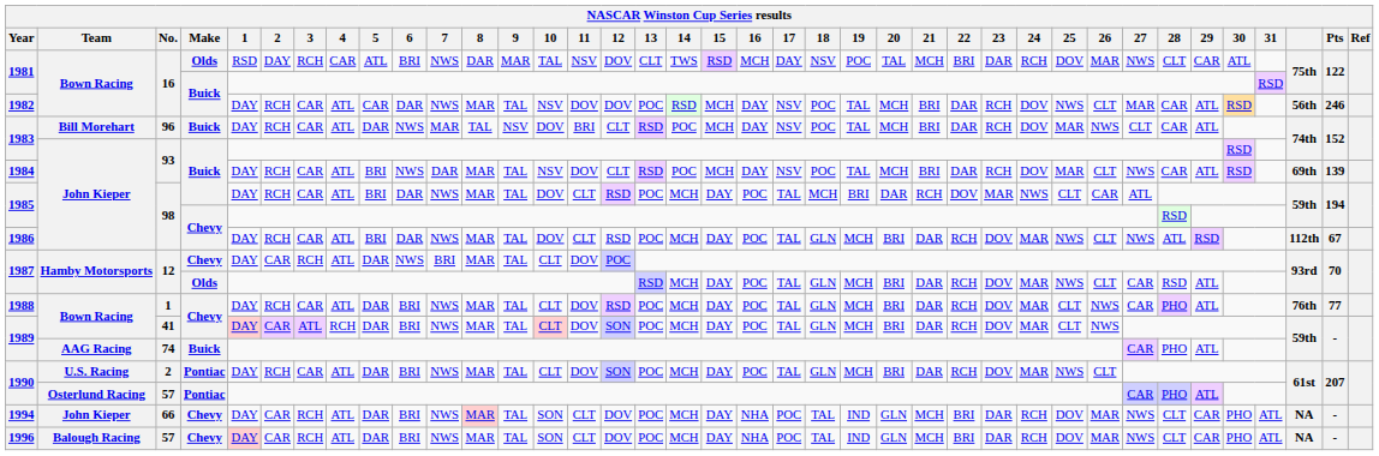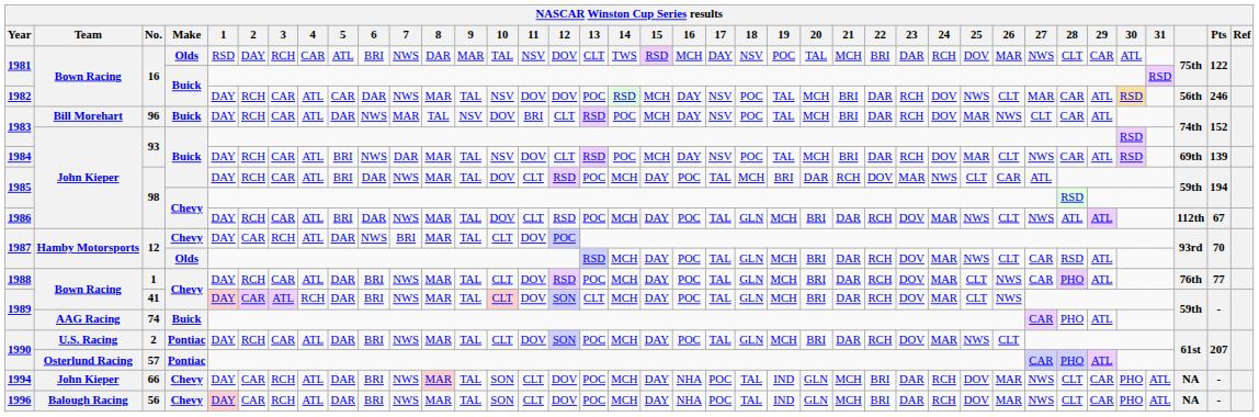 <table class="wikitable" style="text-align:center; font-size:75%">
 <tr>
 <th colspan=42><a href='#'>NASCAR</a> <a href='#'>Winston Cup Series</a> results</th>
 </tr>
 <tr>
 <th>Year</th>
 <th>Team</th>
 <th>No.</th>
 <th>Make</th>
 <th>1</th>
 <th>2</th>
 <th>3</th>
 <th>4</th>
 <th>5</th>
 <th>6</th>
 <th>7</th>
 <th>8</th>
 <th>9</th>
 <th>10</th>
 <th>11</th>
 <th>12</th>
 <th>13</th>
 <th>14</th>
 <th>15</th>
 <th>16</th>
 <th>17</th>
 <th>18</th>
 <th>19</th>
 <th>20</th>
 <th>21</th>
 <th>22</th>
 <th>23</th>
 <th>24</th>
 <th>25</th>
 <th>26</th>
 <th>27</th>
 <th>28</th>
 <th>29</th>
 <th>30</th>
 <th>31</th>
 <th></th>
 <th>Pts</th>
 <th>Ref</th>
 </tr>
 <tr>
 <th rowspan=2><a href='#'>1981</a></th>
 <th rowspan=3><a href='#'>Bown Racing</a></th>
 <th rowspan=3>16</th>
 <th><a href='#'>Olds</a></th>
 <td><a href='#'>RSD</a></td>
 <td><a href='#'>DAY</a></td>
 <td><a href='#'>RCH</a></td>
 <td><a href='#'>CAR</a></td>
 <td><a href='#'>ATL</a></td>
 <td><a href='#'>BRI</a></td>
 <td><a href='#'>NWS</a></td>
 <td><a href='#'>DAR</a></td>
 <td><a href='#'>MAR</a></td>
 <td><a href='#'>TAL</a></td>
 <td><a href='#'>NSV</a></td>
 <td><a href='#'>DOV</a></td>
 <td><a href='#'>CLT</a></td>
 <td><a href='#'>TWS</a></td>
 <td style="background:#EFCFFF;"><a href='#'>RSD</a><br></td>
 <td><a href='#'>MCH</a></td>
 <td><a href='#'>DAY</a></td>
 <td><a href='#'>NSV</a></td>
 <td><a href='#'>POC</a></td>
 <td><a href='#'>TAL</a></td>
 <td><a href='#'>MCH</a></td>
 <td><a href='#'>BRI</a></td>
 <td><a href='#'>DAR</a></td>
 <td><a href='#'>RCH</a></td>
 <td><a href='#'>DOV</a></td>
 <td><a href='#'>MAR</a></td>
 <td><a href='#'>NWS</a></td>
 <td><a href='#'>CLT</a></td>
 <td><a href='#'>CAR</a></td>
 <td><a href='#'>ATL</a></td>
 <td></td>
 <th rowspan=2>75th</th>
 <th rowspan=2>122</th>
 <th rowspan=2></th>
 </tr>
 <tr>
 <th rowspan=2><a href='#'>Buick</a></th>
 <td colspan=30></td>
 <td style="background:#EFCFFF;"><a href='#'>RSD</a><br></td>
 </tr>
 <tr>
 <th><a href='#'>1982</a></th>
 <td><a href='#'>DAY</a></td>
 <td><a href='#'>RCH</a></td>
 <td><a href='#'>CAR</a></td>
 <td><a href='#'>ATL</a></td>
 <td><a href='#'>CAR</a></td>
 <td><a href='#'>DAR</a></td>
 <td><a href='#'>NWS</a></td>
 <td><a href='#'>MAR</a></td>
 <td><a href='#'>TAL</a></td>
 <td><a href='#'>NSV</a></td>
 <td><a href='#'>DOV</a></td>
 <td><a href='#'>DOV</a></td>
 <td><a href='#'>POC</a></td>
 <td style="background:#DFFFDF;"><a href='#'>RSD</a><br></td>
 <td><a href='#'>MCH</a></td>
 <td><a href='#'>DAY</a></td>
 <td><a href='#'>NSV</a></td>
 <td><a href='#'>POC</a></td>
 <td><a href='#'>TAL</a></td>
 <td><a href='#'>MCH</a></td>
 <td><a href='#'>BRI</a></td>
 <td><a href='#'>DAR</a></td>
 <td><a href='#'>RCH</a></td>
 <td><a href='#'>DOV</a></td>
 <td><a href='#'>NWS</a></td>
 <td><a href='#'>CLT</a></td>
 <td><a href='#'>MAR</a></td>
 <td><a href='#'>CAR</a></td>
 <td><a href='#'>ATL</a></td>
 <td style="background:#FFDF9F;"><a href='#'>RSD</a><br></td>
 <td></td>
 <th>56th</th>
 <th>246</th>
 <th></th>
 </tr>
 <tr>
 <th rowspan=2><a href='#'>1983</a></th>
 <th><a href='#'>Bill Morehart</a></th>
 <th>96</th>
 <th><a href='#'>Buick</a></th>
 <td><a href='#'>DAY</a></td>
 <td><a href='#'>RCH</a></td>
 <td><a href='#'>CAR</a></td>
 <td><a href='#'>ATL</a></td>
 <td><a href='#'>DAR</a></td>
 <td><a href='#'>NWS</a></td>
 <td><a href='#'>MAR</a></td>
 <td><a href='#'>TAL</a></td>
 <td><a href='#'>NSV</a></td>
 <td><a href='#'>DOV</a></td>
 <td><a href='#'>BRI</a></td>
 <td><a href='#'>CLT</a></td>
 <td style="background:#EFCFFF;"><a href='#'>RSD</a><br></td>
 <td><a href='#'>POC</a></td>
 <td><a href='#'>MCH</a></td>
 <td><a href='#'>DAY</a></td>
 <td><a href='#'>NSV</a></td>
 <td><a href='#'>POC</a></td>
 <td><a href='#'>TAL</a></td>
 <td><a href='#'>MCH</a></td>
 <td><a href='#'>BRI</a></td>
 <td><a href='#'>DAR</a></td>
 <td><a href='#'>RCH</a></td>
 <td><a href='#'>DOV</a></td>
 <td><a href='#'>MAR</a></td>
 <td><a href='#'>NWS</a></td>
 <td><a href='#'>CLT</a></td>
 <td><a href='#'>CAR</a></td>
 <td><a href='#'>ATL</a></td>
 <td colspan=2></td>
 <th rowspan=2>74th</th>
 <th rowspan=2>152</th>
 <th rowspan=2></th>
 </tr>
 <tr>
 <th rowspan=5><a href='#'>John Kieper</a></th>
 <th rowspan=2>93</th>
 <th rowspan=3><a href='#'>Buick</a></th>
 <td colspan=29></td>
 <td style="background:#EFCFFF;"><a href='#'>RSD</a><br></td>
 <td></td>
 </tr>
 <tr>
 <th><a href='#'>1984</a></th>
 <td><a href='#'>DAY</a></td>
 <td><a href='#'>RCH</a></td>
 <td><a href='#'>CAR</a></td>
 <td><a href='#'>ATL</a></td>
 <td><a href='#'>BRI</a></td>
 <td><a href='#'>NWS</a></td>
 <td><a href='#'>DAR</a></td>
 <td><a href='#'>MAR</a></td>
 <td><a href='#'>TAL</a></td>
 <td><a href='#'>NSV</a></td>
 <td><a href='#'>DOV</a></td>
 <td><a href='#'>CLT</a></td>
 <td style="background:#EFCFFF;"><a href='#'>RSD</a><br></td>
 <td><a href='#'>POC</a></td>
 <td><a href='#'>MCH</a></td>
 <td><a href='#'>DAY</a></td>
 <td><a href='#'>NSV</a></td>
 <td><a href='#'>POC</a></td>
 <td><a href='#'>TAL</a></td>
 <td><a href='#'>MCH</a></td>
 <td><a href='#'>BRI</a></td>
 <td><a href='#'>DAR</a></td>
 <td><a href='#'>RCH</a></td>
 <td><a href='#'>DOV</a></td>
 <td><a href='#'>MAR</a></td>
 <td><a href='#'>CLT</a></td>
 <td><a href='#'>NWS</a></td>
 <td><a href='#'>CAR</a></td>
 <td><a href='#'>ATL</a></td>
 <td style="background:#EFCFFF;"><a href='#'>RSD</a><br></td>
 <td></td>
 <th>69th</th>
 <th>139</th>
 <th></th>
 </tr>
 <tr>
 <th rowspan=2><a href='#'>1985</a></th>
 <th rowspan=3>98</th>
 <td><a href='#'>DAY</a></td>
 <td><a href='#'>RCH</a></td>
 <td><a href='#'>CAR</a></td>
 <td><a href='#'>ATL</a></td>
 <td><a href='#'>BRI</a></td>
 <td><a href='#'>DAR</a></td>
 <td><a href='#'>NWS</a></td>
 <td><a href='#'>MAR</a></td>
 <td><a href='#'>TAL</a></td>
 <td><a href='#'>DOV</a></td>
 <td><a href='#'>CLT</a></td>
 <td style="background:#EFCFFF;"><a href='#'>RSD</a><br></td>
 <td><a href='#'>POC</a></td>
 <td><a href='#'>MCH</a></td>
 <td><a href='#'>DAY</a></td>
 <td><a href='#'>POC</a></td>
 <td><a href='#'>TAL</a></td>
 <td><a href='#'>MCH</a></td>
 <td><a href='#'>BRI</a></td>
 <td><a href='#'>DAR</a></td>
 <td><a href='#'>RCH</a></td>
 <td><a href='#'>DOV</a></td>
 <td><a href='#'>MAR</a></td>
 <td><a href='#'>NWS</a></td>
 <td><a href='#'>CLT</a></td>
 <td><a href='#'>CAR</a></td>
 <td><a href='#'>ATL</a></td>
 <td colspan=4></td>
 <th rowspan=2>59th</th>
 <th rowspan=2>194</th>
 <th rowspan=2></th>
 </tr>
 <tr>
 <th rowspan=2><a href='#'>Chevy</a></th>
 <td colspan=27></td>
 <td style="background:#DFFFDF;"><a href='#'>RSD</a><br></td>
 <td colspan=3></td>
 </tr>
 <tr>
 <th><a href='#'>1986</a></th>
 <td><a href='#'>DAY</a></td>
 <td><a href='#'>RCH</a></td>
 <td><a href='#'>CAR</a></td>
 <td><a href='#'>ATL</a></td>
 <td><a href='#'>BRI</a></td>
 <td><a href='#'>DAR</a></td>
 <td><a href='#'>NWS</a></td>
 <td><a href='#'>MAR</a></td>
 <td><a href='#'>TAL</a></td>
 <td><a href='#'>DOV</a></td>
 <td><a href='#'>CLT</a></td>
 <td><a href='#'>RSD</a></td>
 <td><a href='#'>POC</a></td>
 <td><a href='#'>MCH</a></td>
 <td><a href='#'>DAY</a></td>
 <td><a href='#'>POC</a></td>
 <td><a href='#'>TAL</a></td>
 <td><a href='#'>GLN</a></td>
 <td><a href='#'>MCH</a></td>
 <td><a href='#'>BRI</a></td>
 <td><a href='#'>DAR</a></td>
 <td><a href='#'>RCH</a></td>
 <td><a href='#'>DOV</a></td>
 <td><a href='#'>MAR</a></td>
 <td><a href='#'>NWS</a></td>
 <td><a href='#'>CLT</a></td>
 <td><a href='#'>NWS</a></td>
 <td><a href='#'>ATL</a></td>
-<td style="background:#EFCFFF;"><a href='#'>RSD</a><br></td>
+<td style="background:#EFCFFF;"><a href='#'>ATL</a><br></td>
 <td colspan=2></td>
 <th>112th</th>
 <th>67</th>
 <th></th>
 </tr>
 <tr>
 <th rowspan=2><a href='#'>1987</a></th>
 <th rowspan=2><a href='#'>Hamby Motorsports</a></th>
 <th rowspan=2>12</th>
 <th><a href='#'>Chevy</a></th>
 <td><a href='#'>DAY</a></td>
 <td><a href='#'>CAR</a></td>
 <td><a href='#'>RCH</a></td>
 <td><a href='#'>ATL</a></td>
 <td><a href='#'>DAR</a></td>
 <td><a href='#'>NWS</a></td>
 <td><a href='#'>BRI</a></td>
 <td><a href='#'>MAR</a></td>
 <td><a href='#'>TAL</a></td>
 <td><a href='#'>CLT</a></td>
 <td><a href='#'>DOV</a></td>
 <td style="background:#CFCFFF;"><a href='#'>POC</a><br></td>
 <td colspan=19></td>
 <th rowspan=2>93rd</th>
 <th rowspan=2>70</th>
 <th rowspan=2></th>
 </tr>
 <tr>
 <th><a href='#'>Olds</a></th>
 <td colspan=12></td>
 <td style="background:#CFCFFF;"><a href='#'>RSD</a><br></td>
 <td><a href='#'>MCH</a></td>
 <td><a href='#'>DAY</a></td>
 <td><a href='#'>POC</a></td>
 <td><a href='#'>TAL</a></td>
 <td><a href='#'>GLN</a></td>
 <td><a href='#'>MCH</a></td>
 <td><a href='#'>BRI</a></td>
 <td><a href='#'>DAR</a></td>
 <td><a href='#'>RCH</a></td>
 <td><a href='#'>DOV</a></td>
 <td><a href='#'>MAR</a></td>
 <td><a href='#'>NWS</a></td>
 <td><a href='#'>CLT</a></td>
 <td><a href='#'>CAR</a></td>
 <td><a href='#'>RSD</a></td>
 <td><a href='#'>ATL</a></td>
 <td colspan=2></td>
 </tr>
 <tr>
 <th><a href='#'>1988</a></th>
 <th rowspan=2><a href='#'>Bown Racing</a></th>
 <th>1</th>
 <th rowspan=2><a href='#'>Chevy</a></th>
 <td><a href='#'>DAY</a></td>
 <td><a href='#'>RCH</a></td>
 <td><a href='#'>CAR</a></td>
 <td><a href='#'>ATL</a></td>
 <td><a href='#'>DAR</a></td>
 <td><a href='#'>BRI</a></td>
 <td><a href='#'>NWS</a></td>
 <td><a href='#'>MAR</a></td>
 <td><a href='#'>TAL</a></td>
 <td><a href='#'>CLT</a></td>
 <td><a href='#'>DOV</a></td>
 <td style="background:#EFCFFF;"><a href='#'>RSD</a><br></td>
 <td><a href='#'>POC</a></td>
 <td><a href='#'>MCH</a></td>
 <td><a href='#'>DAY</a></td>
 <td><a href='#'>POC</a></td>
 <td><a href='#'>TAL</a></td>
 <td><a href='#'>GLN</a></td>
 <td><a href='#'>MCH</a></td>
 <td><a href='#'>BRI</a></td>
 <td><a href='#'>DAR</a></td>
 <td><a href='#'>RCH</a></td>
 <td><a href='#'>DOV</a></td>
 <td><a href='#'>MAR</a></td>
 <td><a href='#'>CLT</a></td>
 <td><a href='#'>NWS</a></td>
 <td><a href='#'>CAR</a></td>
 <td style="background:#EFCFFF;"><a href='#'>PHO</a><br></td>
 <td><a href='#'>ATL</a></td>
 <td colspan=2></td>
 <th>76th</th>
 <th>77</th>
 <th></th>
 </tr>
 <tr>
 <th rowspan=2><a href='#'>1989</a></th>
 <th>41</th>
 <td style="background:#FFCFCF;"><a href='#'>DAY</a><br></td>
 <td style="background:#EFCFFF;"><a href='#'>CAR</a><br></td>
 <td style="background:#EFCFFF;"><a href='#'>ATL</a><br></td>
 <td><a href='#'>RCH</a></td>
 <td><a href='#'>DAR</a></td>
 <td><a href='#'>BRI</a></td>
 <td><a href='#'>NWS</a></td>
 <td><a href='#'>MAR</a></td>
 <td><a href='#'>TAL</a></td>
 <td style="background:#FFCFCF;"><a href='#'>CLT</a><br></td>
 <td><a href='#'>DOV</a></td>
 <td style="background:#CFCFFF;"><a href='#'>SON</a><br></td>
-<td><a href='#'>POC</a></td>
+<td><a href='#'>CLT</a></td>
 <td><a href='#'>MCH</a></td>
 <td><a href='#'>DAY</a></td>
 <td><a href='#'>POC</a></td>
 <td><a href='#'>TAL</a></td>
 <td><a href='#'>GLN</a></td>
 <td><a href='#'>MCH</a></td>
 <td><a href='#'>BRI</a></td>
 <td><a href='#'>DAR</a></td>
 <td><a href='#'>RCH</a></td>
 <td><a href='#'>DOV</a></td>
 <td><a href='#'>MAR</a></td>
 <td><a href='#'>CLT</a></td>
 <td><a href='#'>NWS</a></td>
 <td colspan=5></td>
 <th rowspan=2>59th</th>
 <th rowspan=2>-</th>
 <th rowspan=2></th>
 </tr>
 <tr>
 <th><a href='#'>AAG Racing</a></th>
 <th>74</th>
 <th><a href='#'>Buick</a></th>
 <td colspan=26></td>
 <td style="background:#EFCFFF;"><a href='#'>CAR</a><br></td>
 <td><a href='#'>PHO</a></td>
 <td><a href='#'>ATL</a></td>
 <td colspan=2></td>
 </tr>
 <tr>
 <th rowspan=2><a href='#'>1990</a></th>
 <th><a href='#'>U.S. Racing</a></th>
 <th>2</th>
 <th><a href='#'>Pontiac</a></th>
 <td><a href='#'>DAY</a></td>
 <td><a href='#'>RCH</a></td>
 <td><a href='#'>CAR</a></td>
 <td><a href='#'>ATL</a></td>
 <td><a href='#'>DAR</a></td>
 <td><a href='#'>BRI</a></td>
 <td><a href='#'>NWS</a></td>
 <td><a href='#'>MAR</a></td>
 <td><a href='#'>TAL</a></td>
 <td><a href='#'>CLT</a></td>
 <td><a href='#'>DOV</a></td>
 <td style="background:#CFCFFF;"><a href='#'>SON</a><br></td>
 <td><a href='#'>POC</a></td>
 <td><a href='#'>MCH</a></td>
 <td><a href='#'>DAY</a></td>
 <td><a href='#'>POC</a></td>
 <td><a href='#'>TAL</a></td>
 <td><a href='#'>GLN</a></td>
 <td><a href='#'>MCH</a></td>
 <td><a href='#'>BRI</a></td>
 <td><a href='#'>DAR</a></td>
 <td><a href='#'>RCH</a></td>
 <td><a href='#'>DOV</a></td>
 <td><a href='#'>MAR</a></td>
 <td><a href='#'>NWS</a></td>
 <td><a href='#'>CLT</a></td>
 <td colspan=5></td>
 <th rowspan=2>61st</th>
 <th rowspan=2>207</th>
 <th rowspan=2></th>
 </tr>
 <tr>
 <th><a href='#'>Osterlund Racing</a></th>
 <th>57</th>
 <th><a href='#'>Pontiac</a></th>
 <td colspan=26></td>
 <td style="background:#CFCFFF;"><a href='#'>CAR</a><br></td>
 <td style="background:#CFCFFF;"><a href='#'>PHO</a><br></td>
 <td style="background:#EFCFFF;"><a href='#'>ATL</a><br></td>
 <td colspan=2></td>
 </tr>
 <tr>
 <th><a href='#'>1994</a></th>
 <th><a href='#'>John Kieper</a></th>
 <th>66</th>
 <th><a href='#'>Chevy</a></th>
 <td><a href='#'>DAY</a></td>
 <td><a href='#'>CAR</a></td>
 <td><a href='#'>RCH</a></td>
 <td><a href='#'>ATL</a></td>
 <td><a href='#'>DAR</a></td>
 <td><a href='#'>BRI</a></td>
 <td><a href='#'>NWS</a></td>
 <td style="background:#FFCFCF;"><a href='#'>MAR</a><br></td>
 <td><a href='#'>TAL</a></td>
 <td><a href='#'>SON</a></td>
 <td><a href='#'>CLT</a></td>
 <td><a href='#'>DOV</a></td>
 <td><a href='#'>POC</a></td>
 <td><a href='#'>MCH</a></td>
 <td><a href='#'>DAY</a></td>
 <td><a href='#'>NHA</a></td>
 <td><a href='#'>POC</a></td>
 <td><a href='#'>TAL</a></td>
 <td><a href='#'>IND</a></td>
 <td><a href='#'>GLN</a></td>
 <td><a href='#'>MCH</a></td>
 <td><a href='#'>BRI</a></td>
 <td><a href='#'>DAR</a></td>
 <td><a href='#'>RCH</a></td>
 <td><a href='#'>DOV</a></td>
 <td><a href='#'>MAR</a></td>
 <td><a href='#'>NWS</a></td>
 <td><a href='#'>CLT</a></td>
 <td><a href='#'>CAR</a></td>
 <td><a href='#'>PHO</a></td>
 <td><a href='#'>ATL</a></td>
 <th>NA</th>
 <th>-</th>
 <th></th>
 </tr>
 <tr>
 <th><a href='#'>1996</a></th>
 <th><a href='#'>Balough Racing</a></th>
-<th>57</th>
+<th>56</th>
 <th><a href='#'>Chevy</a></th>
 <td style="background:#FFCFCF;"><a href='#'>DAY</a><br></td>
 <td><a href='#'>CAR</a></td>
 <td><a href='#'>RCH</a></td>
 <td><a href='#'>ATL</a></td>
 <td><a href='#'>DAR</a></td>
 <td><a href='#'>BRI</a></td>
 <td><a href='#'>NWS</a></td>
 <td><a href='#'>MAR</a></td>
 <td><a href='#'>TAL</a></td>
 <td><a href='#'>SON</a></td>
 <td><a href='#'>CLT</a></td>
 <td><a href='#'>DOV</a></td>
 <td><a href='#'>POC</a></td>
 <td><a href='#'>MCH</a></td>
 <td><a href='#'>DAY</a></td>
 <td><a href='#'>NHA</a></td>
 <td><a href='#'>POC</a></td>
 <td><a href='#'>TAL</a></td>
 <td><a href='#'>IND</a></td>
 <td><a href='#'>GLN</a></td>
 <td><a href='#'>MCH</a></td>
 <td><a href='#'>BRI</a></td>
 <td><a href='#'>DAR</a></td>
 <td><a href='#'>RCH</a></td>
 <td><a href='#'>DOV</a></td>
 <td><a href='#'>MAR</a></td>
 <td><a href='#'>NWS</a></td>
 <td><a href='#'>CLT</a></td>
 <td><a href='#'>CAR</a></td>
 <td><a href='#'>PHO</a></td>
 <td><a href='#'>ATL</a></td>
 <th>NA</th>
 <th>-</th>
 <th></th>
 </tr>
 </table>
